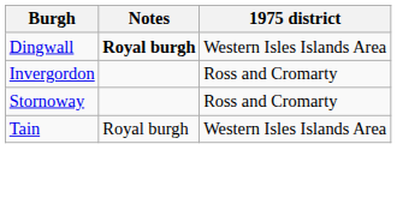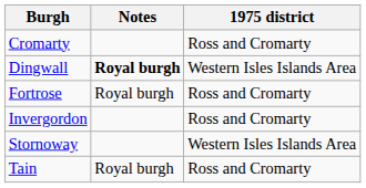 <table class="wikitable">
 <tr>
 <th>Burgh</th>
 <th>Notes</th>
 <th>1975 district</th>
 </tr>
 <tr>
+<td><a href='#'>Cromarty</a></td>
+<td></td>
+<td>Ross and Cromarty</td>
+</tr>
+<tr>
 <td><a href='#'>Dingwall</a></td>
 <td><strong>Royal burgh</strong></td>
 <td>Western Isles Islands Area</td>
+</tr>
+<tr>
+<td><a href='#'>Fortrose</a></td>
+<td>Royal burgh</td>
+<td>Ross and Cromarty</td>
 </tr>
 <tr>
 <td><a href='#'>Invergordon</a></td>
 <td></td>
 <td>Ross and Cromarty</td>
 </tr>
 <tr>
 <td><a href='#'>Stornoway</a></td>
 <td></td>
-<td>Ross and Cromarty</td>
+<td>Western Isles Islands Area</td>
 </tr>
 <tr>
 <td><a href='#'>Tain</a></td>
 <td>Royal burgh</td>
-<td>Western Isles Islands Area</td>
+<td>Ross and Cromarty</td>
 </tr>
 </table>
